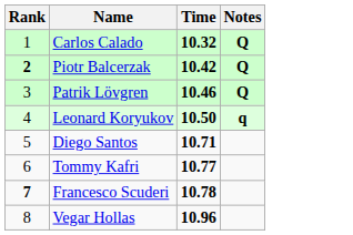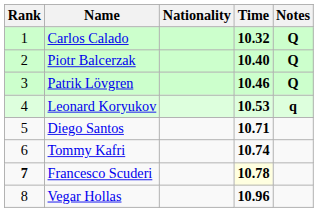 <table class="wikitable sortable" style="text-align:center">
 <tr>
 <th>Rank</th>
 <th>Name</th>
+<th>Nationality</th>
 <th>Time</th>
 <th>Notes</th>
 </tr>
 <tr bgcolor=ccffcc>
 <td>1</td>
 <td align=left><a href='#'>Carlos Calado</a></td>
+<td align=left></td>
 <td><strong>10.32</strong></td>
 <td><strong>Q</strong></td>
 </tr>
 <tr bgcolor=ccffcc>
-<td><strong>2</strong></td>
+<td>2</td>
 <td align=left><a href='#'>Piotr Balcerzak</a></td>
-<td><strong>10.42</strong></td>
+<td align=left></td>
+<td><strong>10.40</strong></td>
 <td><strong>Q</strong></td>
 </tr>
 <tr bgcolor=ccffcc>
 <td>3</td>
 <td align=left><a href='#'>Patrik Lövgren</a></td>
+<td align=left></td>
 <td><strong>10.46</strong></td>
 <td><strong>Q</strong></td>
 </tr>
 <tr bgcolor=ddffdd>
 <td>4</td>
 <td align=left><a href='#'>Leonard Koryukov</a></td>
-<td><strong>10.50</strong></td>
+<td align=left></td>
+<td><strong>10.53</strong></td>
 <td><strong>q</strong></td>
 </tr>
 <tr>
 <td>5</td>
 <td align=left><a href='#'>Diego Santos</a></td>
+<td align=left></td>
 <td><strong>10.71</strong></td>
 <td></td>
 </tr>
 <tr>
 <td>6</td>
 <td align=left><a href='#'>Tommy Kafri</a></td>
-<td><strong>10.77</strong></td>
+<td align=left></td>
+<td><strong>10.74</strong></td>
 <td></td>
 </tr>
 <tr>
 <td><strong>7</strong></td>
 <td align=left><a href='#'>Francesco Scuderi</a></td>
-<td><strong>10.78</strong></td>
+<td align=left></td>
+<td style="background: lightyellow;"><strong>10.78</strong></td>
 <td></td>
 </tr>
 <tr>
 <td>8</td>
 <td align=left><a href='#'>Vegar Hollas</a></td>
+<td align=left></td>
 <td><strong>10.96</strong></td>
 <td></td>
 </tr>
 </table>
